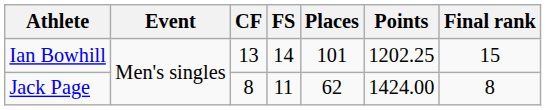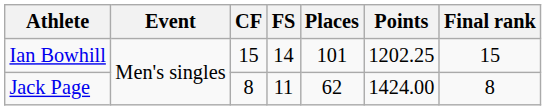 <table class="wikitable" border="1" style="font-size:90%">
 <tr>
 <th>Athlete</th>
 <th>Event</th>
 <th>CF</th>
 <th>FS</th>
 <th>Places</th>
 <th>Points</th>
 <th>Final rank</th>
 </tr>
 <tr align=center>
 <td align=left><a href='#'>Ian Bowhill</a></td>
 <td rowspan="2">Men's singles</td>
-<td>13</td>
+<td>15</td>
 <td>14</td>
 <td>101</td>
 <td>1202.25</td>
 <td>15</td>
 </tr>
 <tr align=center>
 <td align=left><a href='#'>Jack Page</a></td>
 <td>8</td>
 <td>11</td>
 <td>62</td>
 <td>1424.00</td>
 <td>8</td>
 </tr>
 </table>
